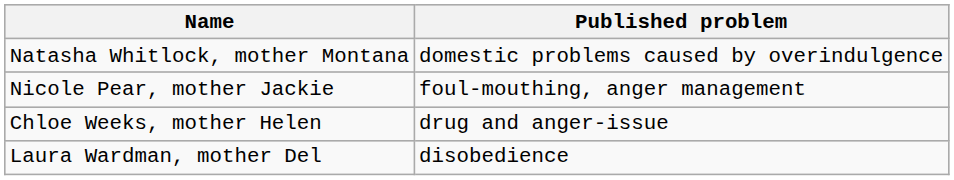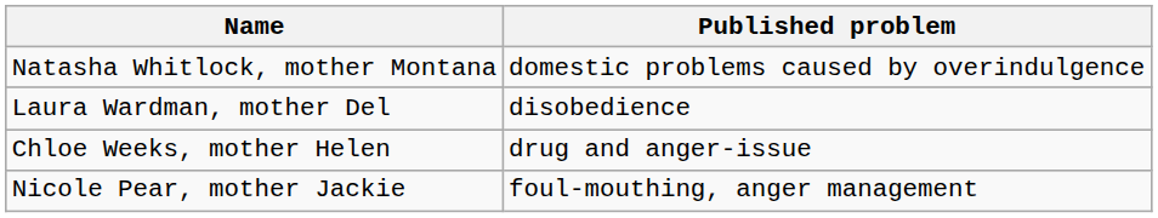 <table class="wikitable">
 <tr>
 <th>Name</th>
 <th>Published problem</th>
 </tr>
 <tr>
 <td>Natasha Whitlock, mother Montana</td>
 <td>domestic problems caused by overindulgence </td>
 </tr>
 <tr>
-<td>Nicole Pear, mother Jackie</td>
-<td>foul-mouthing, anger management</td>
+<td>Laura Wardman, mother Del</td>
+<td>disobedience</td>
 </tr>
 <tr>
 <td>Chloe Weeks, mother Helen</td>
 <td>drug and anger-issue</td>
 </tr>
 <tr>
-<td>Laura Wardman, mother Del</td>
-<td>disobedience</td>
+<td>Nicole Pear, mother Jackie</td>
+<td>foul-mouthing, anger management</td>
 </tr>
 </table>
